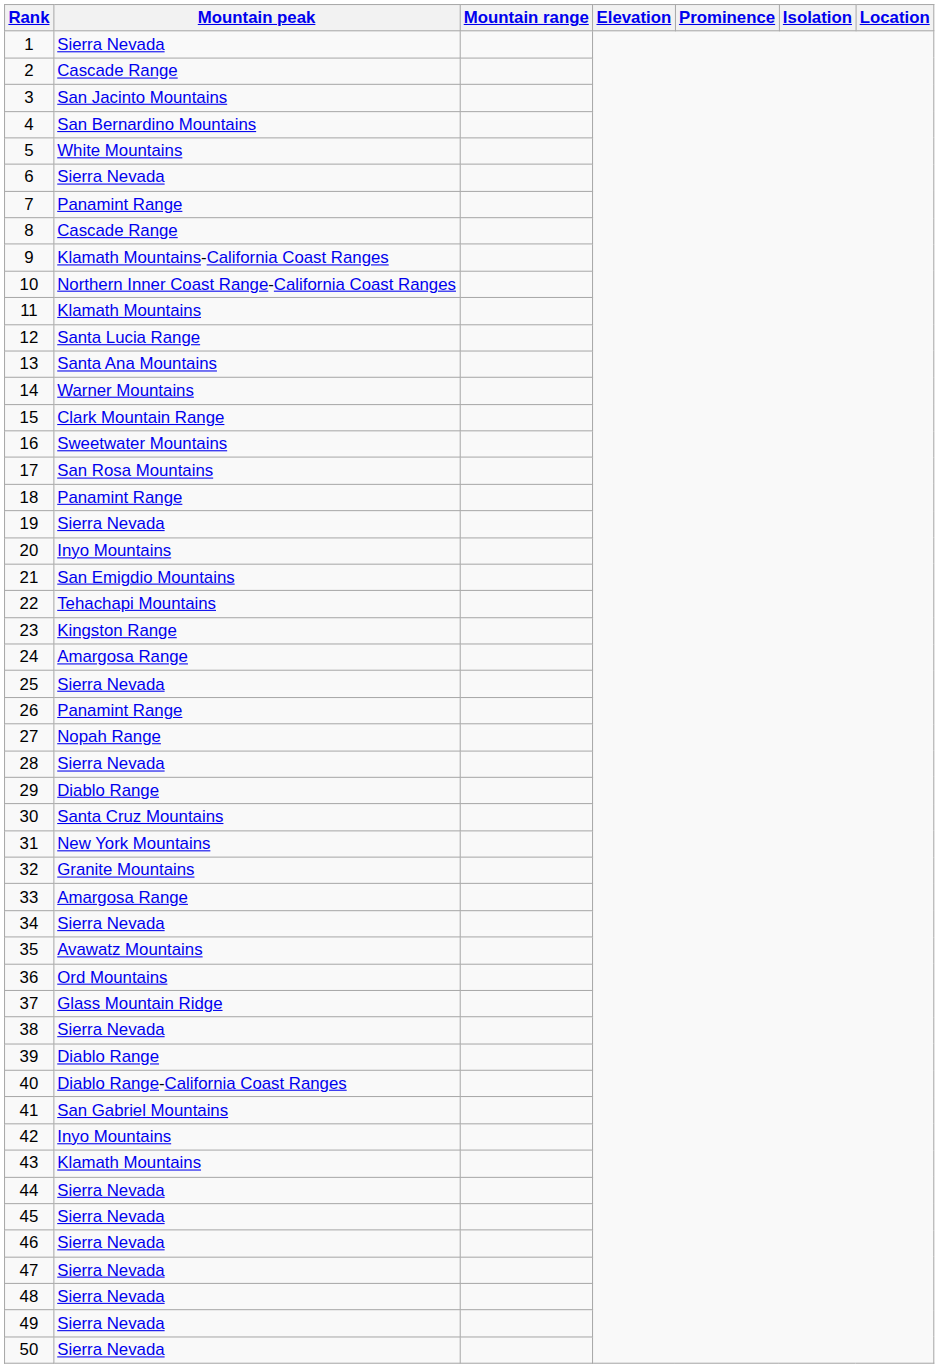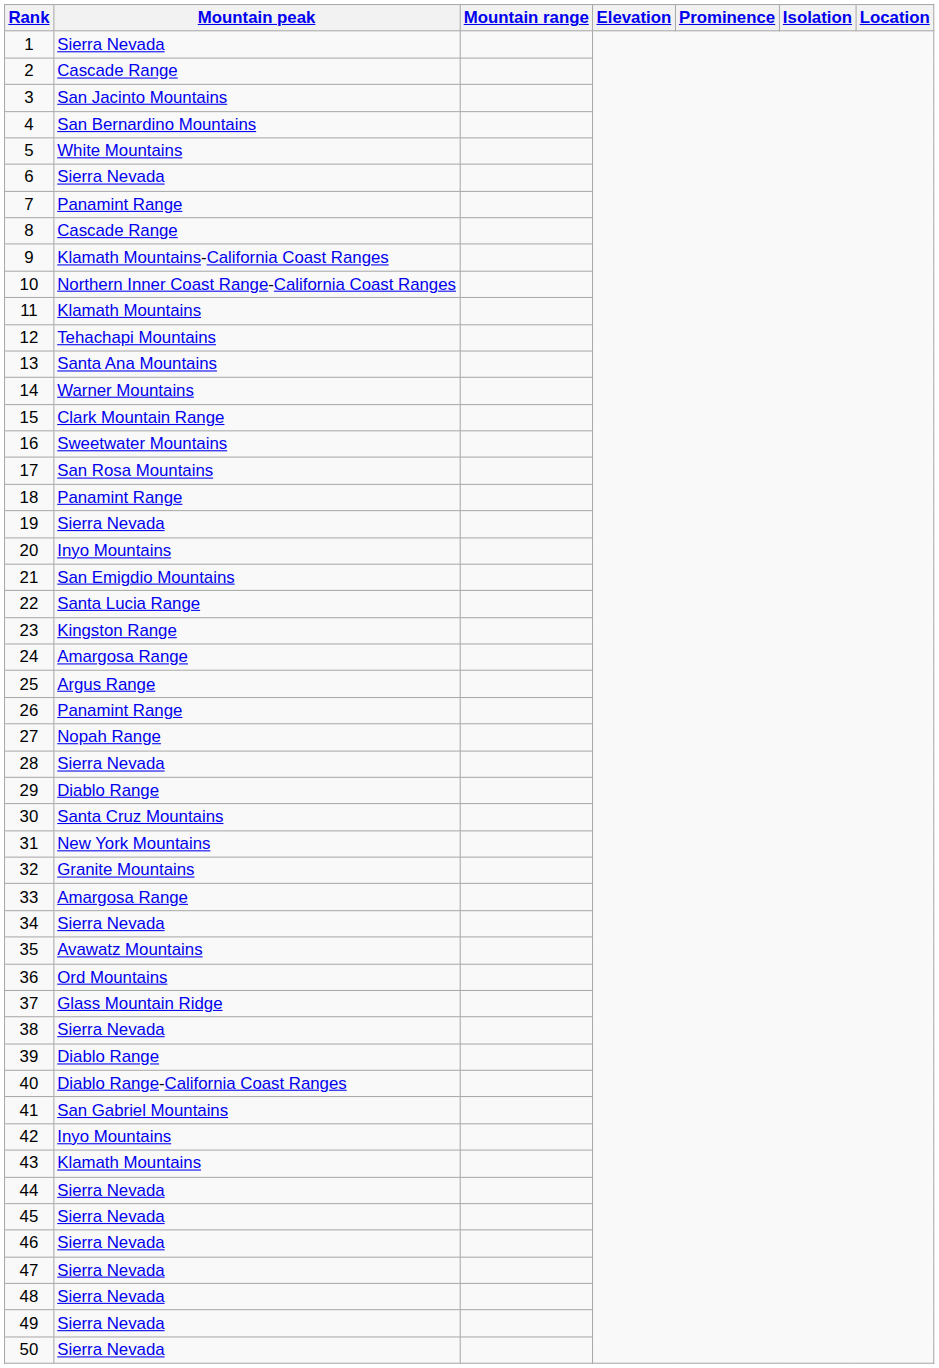 <table class="wikitable sortable">
 <tr>
 <th><a href='#'>Rank</a></th>
 <th><a href='#'>Mountain peak</a></th>
 <th><a href='#'>Mountain range</a></th>
 <th><a href='#'>Elevation</a></th>
 <th><a href='#'>Prominence</a></th>
 <th><a href='#'>Isolation</a></th>
 <th><a href='#'>Location</a></th>
 </tr>
 <tr>
 <td align=center>1<br></td>
 <td><a href='#'>Sierra Nevada</a><br></td>
 <td></td>
 </tr>
 <tr>
 <td align=center>2<br></td>
 <td><a href='#'>Cascade Range</a><br></td>
 <td></td>
 </tr>
 <tr>
 <td align=center>3<br></td>
 <td><a href='#'>San Jacinto Mountains</a><br></td>
 <td></td>
 </tr>
 <tr>
 <td align=center>4<br></td>
 <td><a href='#'>San Bernardino Mountains</a><br></td>
 <td></td>
 </tr>
 <tr>
 <td align=center>5<br></td>
 <td><a href='#'>White Mountains</a><br></td>
 <td></td>
 </tr>
 <tr>
 <td align=center>6<br></td>
 <td><a href='#'>Sierra Nevada</a><br></td>
 <td></td>
 </tr>
 <tr>
 <td align=center>7<br></td>
 <td><a href='#'>Panamint Range</a><br></td>
 <td></td>
 </tr>
 <tr>
 <td align=center>8<br></td>
 <td><a href='#'>Cascade Range</a><br></td>
 <td></td>
 </tr>
 <tr>
 <td align=center>9<br></td>
 <td><a href='#'>Klamath Mountains</a>-<a href='#'>California Coast Ranges</a><br></td>
 <td></td>
 </tr>
 <tr>
 <td align=center>10<br></td>
 <td><a href='#'>Northern Inner Coast Range</a>-<a href='#'>California Coast Ranges</a><br></td>
 <td></td>
 </tr>
 <tr>
 <td align=center>11<br></td>
 <td><a href='#'>Klamath Mountains</a><br></td>
 <td></td>
 </tr>
 <tr>
 <td align=center>12<br></td>
-<td><a href='#'>Santa Lucia Range</a><br></td>
+<td><a href='#'>Tehachapi Mountains</a><br></td>
 <td></td>
 </tr>
 <tr>
 <td align=center>13<br></td>
 <td><a href='#'>Santa Ana Mountains</a><br></td>
 <td></td>
 </tr>
 <tr>
 <td align=center>14<br></td>
 <td><a href='#'>Warner Mountains</a><br></td>
 <td></td>
 </tr>
 <tr>
 <td align=center>15<br></td>
 <td><a href='#'>Clark Mountain Range</a><br></td>
 <td></td>
 </tr>
 <tr>
 <td align=center>16<br></td>
 <td><a href='#'>Sweetwater Mountains</a><br></td>
 <td></td>
 </tr>
 <tr>
 <td align=center>17<br></td>
 <td><a href='#'>San Rosa Mountains</a><br></td>
 <td></td>
 </tr>
 <tr>
 <td align=center>18<br></td>
 <td><a href='#'>Panamint Range</a><br></td>
 <td></td>
 </tr>
 <tr>
 <td align=center>19<br></td>
 <td><a href='#'>Sierra Nevada</a><br></td>
 <td></td>
 </tr>
 <tr>
 <td align=center>20<br></td>
 <td><a href='#'>Inyo Mountains</a><br></td>
 <td></td>
 </tr>
 <tr>
 <td align=center>21<br></td>
 <td><a href='#'>San Emigdio Mountains</a><br></td>
 <td></td>
 </tr>
 <tr>
 <td align=center>22<br></td>
-<td><a href='#'>Tehachapi Mountains</a><br></td>
+<td><a href='#'>Santa Lucia Range</a><br></td>
 <td></td>
 </tr>
 <tr>
 <td align=center>23<br></td>
 <td><a href='#'>Kingston Range</a><br></td>
 <td></td>
 </tr>
 <tr>
 <td align=center>24<br></td>
 <td><a href='#'>Amargosa Range</a><br></td>
 <td></td>
 </tr>
 <tr>
 <td align=center>25<br></td>
-<td><a href='#'>Sierra Nevada</a><br></td>
+<td><a href='#'>Argus Range</a><br></td>
 <td></td>
 </tr>
 <tr>
 <td align=center>26<br></td>
 <td><a href='#'>Panamint Range</a><br></td>
 <td></td>
 </tr>
 <tr>
 <td align=center>27<br></td>
 <td><a href='#'>Nopah Range</a><br></td>
 <td></td>
 </tr>
 <tr>
 <td align=center>28<br></td>
 <td><a href='#'>Sierra Nevada</a><br></td>
 <td></td>
 </tr>
 <tr>
 <td align=center>29<br></td>
 <td><a href='#'>Diablo Range</a><br></td>
 <td></td>
 </tr>
 <tr>
 <td align=center>30<br></td>
 <td><a href='#'>Santa Cruz Mountains</a><br></td>
 <td></td>
 </tr>
 <tr>
 <td align=center>31<br></td>
 <td><a href='#'>New York Mountains</a><br></td>
 <td></td>
 </tr>
 <tr>
 <td align=center>32<br></td>
 <td><a href='#'>Granite Mountains</a><br></td>
 <td></td>
 </tr>
 <tr>
 <td align=center>33<br></td>
 <td><a href='#'>Amargosa Range</a><br></td>
 <td></td>
 </tr>
 <tr>
 <td align=center>34<br></td>
 <td><a href='#'>Sierra Nevada</a><br></td>
 <td></td>
 </tr>
 <tr>
 <td align=center>35<br></td>
 <td><a href='#'>Avawatz Mountains</a><br></td>
 <td></td>
 </tr>
 <tr>
 <td align=center>36<br></td>
 <td><a href='#'>Ord Mountains</a><br></td>
 <td></td>
 </tr>
 <tr>
 <td align=center>37<br></td>
 <td><a href='#'>Glass Mountain Ridge</a><br></td>
 <td></td>
 </tr>
 <tr>
 <td align=center>38<br></td>
 <td><a href='#'>Sierra Nevada</a><br></td>
 <td></td>
 </tr>
 <tr>
 <td align=center>39<br></td>
 <td><a href='#'>Diablo Range</a><br></td>
 <td></td>
 </tr>
 <tr>
 <td align=center>40<br></td>
 <td><a href='#'>Diablo Range</a>-<a href='#'>California Coast Ranges</a><br></td>
 <td></td>
 </tr>
 <tr>
 <td align=center>41<br></td>
 <td><a href='#'>San Gabriel Mountains</a><br></td>
 <td></td>
 </tr>
 <tr>
 <td align=center>42<br></td>
 <td><a href='#'>Inyo Mountains</a><br></td>
 <td></td>
 </tr>
 <tr>
 <td align=center>43<br></td>
 <td><a href='#'>Klamath Mountains</a><br></td>
 <td></td>
 </tr>
 <tr>
 <td align=center>44<br></td>
 <td><a href='#'>Sierra Nevada</a><br></td>
 <td></td>
 </tr>
 <tr>
 <td align=center>45<br></td>
 <td><a href='#'>Sierra Nevada</a><br></td>
 <td></td>
 </tr>
 <tr>
 <td align=center>46<br></td>
 <td><a href='#'>Sierra Nevada</a><br></td>
 <td></td>
 </tr>
 <tr>
 <td align=center>47<br></td>
 <td><a href='#'>Sierra Nevada</a><br></td>
 <td></td>
 </tr>
 <tr>
 <td align=center>48<br></td>
 <td><a href='#'>Sierra Nevada</a><br></td>
 <td></td>
 </tr>
 <tr>
 <td align=center>49<br></td>
 <td><a href='#'>Sierra Nevada</a><br></td>
 <td></td>
 </tr>
 <tr>
 <td align=center>50<br></td>
 <td><a href='#'>Sierra Nevada</a><br></td>
 <td></td>
 </tr>
 </table>
